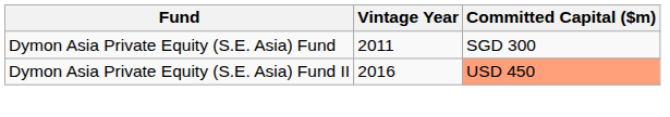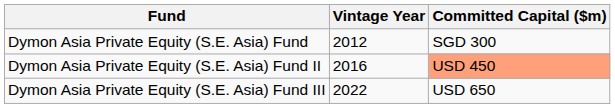 <table class="wikitable">
 <tr>
 <th>Fund</th>
 <th>Vintage Year</th>
 <th>Committed Capital ($m)</th>
 </tr>
 <tr>
 <td>Dymon Asia Private Equity (S.E. Asia) Fund</td>
-<td>2011</td>
+<td>2012</td>
 <td>SGD 300</td>
 </tr>
 <tr>
 <td>Dymon Asia Private Equity (S.E. Asia) Fund II</td>
 <td>2016</td>
 <td style="background: lightsalmon;">USD 450</td>
 </tr>
+<tr>
+<td>Dymon Asia Private Equity (S.E. Asia) Fund III</td>
+<td>2022</td>
+<td>USD 650</td>
+</tr>
 </table>
